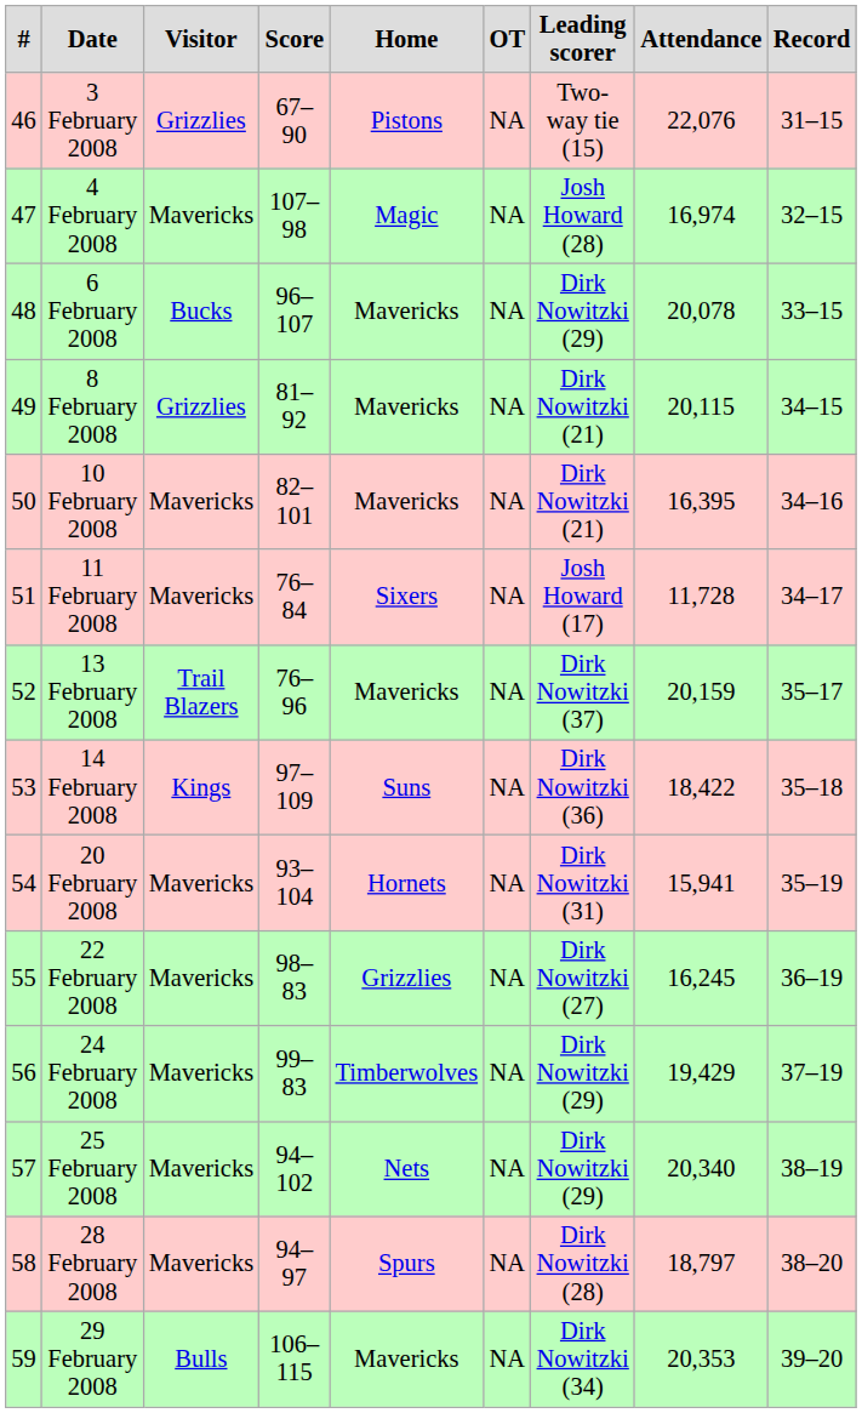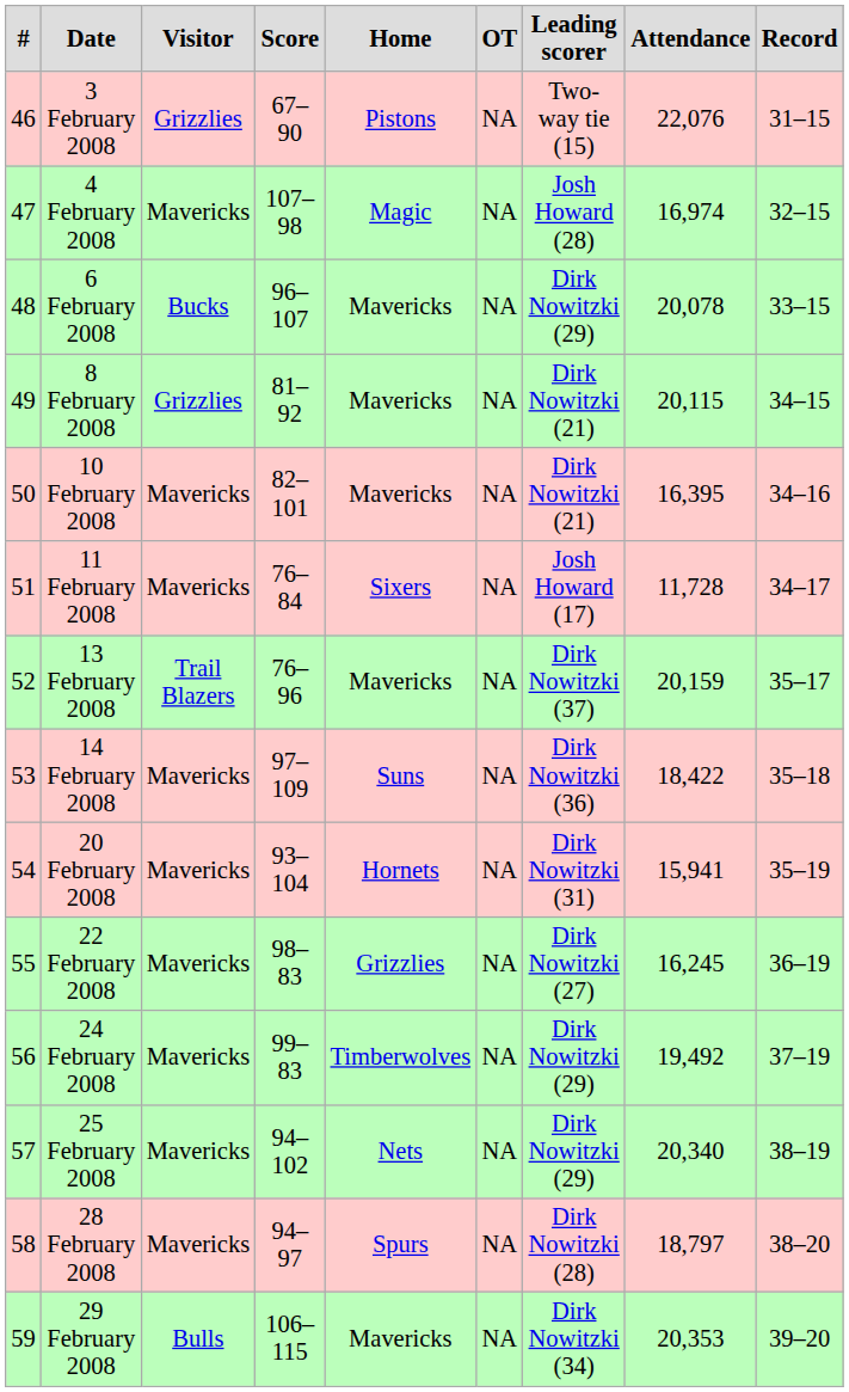 <table class="wikitable" width="80%">
 <tr align="center"  bgcolor="#dddddd">
 <td><strong>#</strong></td>
 <td><strong>Date</strong></td>
 <td><strong>Visitor</strong></td>
 <td><strong>Score</strong></td>
 <td><strong>Home</strong></td>
 <td><strong>OT</strong></td>
 <td><strong>Leading scorer</strong></td>
 <td><strong>Attendance</strong></td>
 <td><strong>Record</strong></td>
 </tr>
 <tr align="center" bgcolor="#ffcccc">
 <td>46</td>
 <td>3 February 2008</td>
 <td><a href='#'>Grizzlies</a></td>
 <td>67–90</td>
 <td><a href='#'>Pistons</a></td>
 <td>NA</td>
 <td>Two-way tie (15)</td>
 <td>22,076</td>
 <td>31–15</td>
 </tr>
 <tr align="center" bgcolor="#bbffbb">
 <td>47</td>
 <td>4 February 2008</td>
 <td>Mavericks</td>
 <td>107–98</td>
 <td><a href='#'>Magic</a></td>
 <td>NA</td>
 <td><a href='#'>Josh Howard</a> (28)</td>
 <td>16,974</td>
 <td>32–15</td>
 </tr>
 <tr align="center" bgcolor="#bbffbb">
 <td>48</td>
 <td>6 February 2008</td>
 <td><a href='#'>Bucks</a></td>
 <td>96–107</td>
 <td>Mavericks</td>
 <td>NA</td>
 <td><a href='#'>Dirk Nowitzki</a> (29)</td>
 <td>20,078</td>
 <td>33–15</td>
 </tr>
 <tr align="center" bgcolor="#bbffbb">
 <td>49</td>
 <td>8 February 2008</td>
 <td><a href='#'>Grizzlies</a></td>
 <td>81–92</td>
 <td>Mavericks</td>
 <td>NA</td>
 <td><a href='#'>Dirk Nowitzki</a> (21)</td>
 <td>20,115</td>
 <td>34–15</td>
 </tr>
 <tr align="center" bgcolor="#ffcccc">
 <td>50</td>
 <td>10 February 2008</td>
 <td>Mavericks</td>
 <td>82–101</td>
 <td>Mavericks</td>
 <td>NA</td>
 <td><a href='#'>Dirk Nowitzki</a> (21)</td>
 <td>16,395</td>
 <td>34–16</td>
 </tr>
 <tr align="center" bgcolor="#ffcccc">
 <td>51</td>
 <td>11 February 2008</td>
 <td>Mavericks</td>
 <td>76–84</td>
 <td><a href='#'>Sixers</a></td>
 <td>NA</td>
 <td><a href='#'>Josh Howard</a> (17)</td>
 <td>11,728</td>
 <td>34–17</td>
 </tr>
 <tr align="center" bgcolor="#bbffbb">
 <td>52</td>
 <td>13 February 2008</td>
 <td><a href='#'>Trail Blazers</a></td>
 <td>76–96</td>
 <td>Mavericks</td>
 <td>NA</td>
 <td><a href='#'>Dirk Nowitzki</a> (37)</td>
 <td>20,159</td>
 <td>35–17</td>
 </tr>
 <tr align="center" bgcolor="#ffcccc">
 <td>53</td>
 <td>14 February 2008</td>
-<td><a href='#'>Kings</a></td>
+<td>Mavericks</td>
 <td>97–109</td>
 <td><a href='#'>Suns</a></td>
 <td>NA</td>
 <td><a href='#'>Dirk Nowitzki</a> (36)</td>
 <td>18,422</td>
 <td>35–18</td>
 </tr>
 <tr align="center" bgcolor="#ffcccc">
 <td>54</td>
 <td>20 February 2008</td>
 <td>Mavericks</td>
 <td>93–104</td>
 <td><a href='#'>Hornets</a></td>
 <td>NA</td>
 <td><a href='#'>Dirk Nowitzki</a> (31)</td>
 <td>15,941</td>
 <td>35–19</td>
 </tr>
 <tr align="center" bgcolor="#bbffbb">
 <td>55</td>
 <td>22 February 2008</td>
 <td>Mavericks</td>
 <td>98–83</td>
 <td><a href='#'>Grizzlies</a></td>
 <td>NA</td>
 <td><a href='#'>Dirk Nowitzki</a> (27)</td>
 <td>16,245</td>
 <td>36–19</td>
 </tr>
 <tr align="center" bgcolor="#bbffbb">
 <td>56</td>
 <td>24 February 2008</td>
 <td>Mavericks</td>
 <td>99–83</td>
 <td><a href='#'>Timberwolves</a></td>
 <td>NA</td>
 <td><a href='#'>Dirk Nowitzki</a> (29)</td>
-<td>19,429</td>
+<td>19,492</td>
 <td>37–19</td>
 </tr>
 <tr align="center" bgcolor="#bbffbb">
 <td>57</td>
 <td>25 February 2008</td>
 <td>Mavericks</td>
 <td>94–102</td>
 <td><a href='#'>Nets</a></td>
 <td>NA</td>
 <td><a href='#'>Dirk Nowitzki</a> (29)</td>
 <td>20,340</td>
 <td>38–19</td>
 </tr>
 <tr align="center" bgcolor="#ffcccc">
 <td>58</td>
 <td>28 February 2008</td>
 <td>Mavericks</td>
 <td>94–97</td>
 <td><a href='#'>Spurs</a></td>
 <td>NA</td>
 <td><a href='#'>Dirk Nowitzki</a> (28)</td>
 <td>18,797</td>
 <td>38–20</td>
 </tr>
 <tr align="center" bgcolor="#bbffbb">
 <td>59</td>
 <td>29 February 2008</td>
 <td><a href='#'>Bulls</a></td>
 <td>106–115</td>
 <td>Mavericks</td>
 <td>NA</td>
 <td><a href='#'>Dirk Nowitzki</a> (34)</td>
 <td>20,353</td>
 <td>39–20</td>
 </tr>
 </table>
